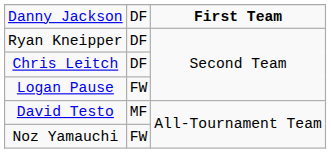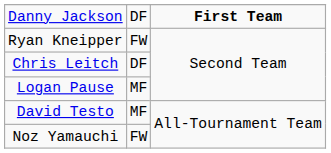 <table class="wikitable" style="text-align: center">
 <tr align=center>
 </tr>
 <tr>
 <td><a href='#'>Danny Jackson</a></td>
 <td>DF</td>
 <td><strong>First Team</strong></td>
 </tr>
 <tr>
 <td>Ryan Kneipper</td>
-<td>DF</td>
+<td>FW</td>
 <td rowspan="3">Second Team</td>
 </tr>
 <tr>
 <td><a href='#'>Chris Leitch</a></td>
 <td>DF</td>
 </tr>
 <tr>
 <td><a href='#'>Logan Pause</a></td>
-<td>FW</td>
+<td>MF</td>
 </tr>
 <tr>
 <td><a href='#'>David Testo</a></td>
 <td>MF</td>
 <td rowspan="2">All-Tournament Team</td>
 </tr>
 <tr>
 <td>Noz Yamauchi</td>
 <td>FW</td>
 </tr>
 </table>
